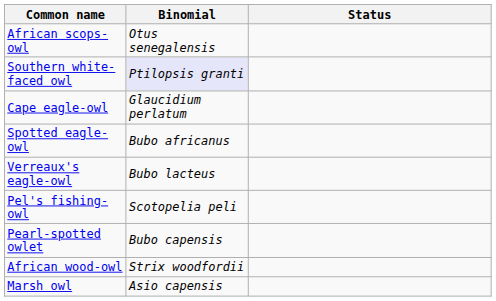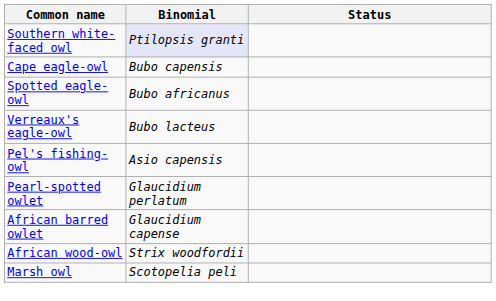 <table width=60% class="wikitable">
 <tr>
 <th width=25%>Common name</th>
 <th width=25%>Binomial</th>
 <th width=50%>Status</th>
-</tr>
-<tr>
-<td><a href='#'>African scops-owl</a></td>
-<td><em>Otus senegalensis</em></td>
-<td></td>
 </tr>
 <tr>
 <td><a href='#'>Southern white-faced owl</a></td>
 <td style="background: lavender;"><em>Ptilopsis granti</em></td>
 <td></td>
 </tr>
 <tr>
 <td><a href='#'>Cape eagle-owl</a></td>
-<td><em>Glaucidium perlatum</em></td>
+<td><em>Bubo capensis</em></td>
 <td></td>
 </tr>
 <tr>
 <td><a href='#'>Spotted eagle-owl</a></td>
 <td><em>Bubo africanus</em></td>
 <td></td>
 </tr>
 <tr>
 <td><a href='#'>Verreaux's eagle-owl</a></td>
 <td><em>Bubo lacteus</em></td>
 <td></td>
 </tr>
 <tr>
 <td><a href='#'>Pel's fishing-owl</a></td>
-<td><em>Scotopelia peli</em></td>
+<td><em>Asio capensis</em></td>
 <td></td>
 </tr>
 <tr>
 <td><a href='#'>Pearl-spotted owlet</a></td>
-<td><em>Bubo capensis</em></td>
+<td><em>Glaucidium perlatum</em></td>
+<td></td>
+</tr>
+<tr>
+<td><a href='#'>African barred owlet</a></td>
+<td><em>Glaucidium capense</em></td>
 <td></td>
 </tr>
 <tr>
 <td><a href='#'>African wood-owl</a></td>
 <td><em>Strix woodfordii</em></td>
 <td></td>
 </tr>
 <tr>
 <td><a href='#'>Marsh owl</a></td>
-<td><em>Asio capensis</em></td>
+<td><em>Scotopelia peli</em></td>
 <td></td>
 </tr>
 </table>
